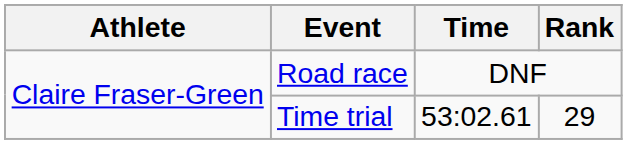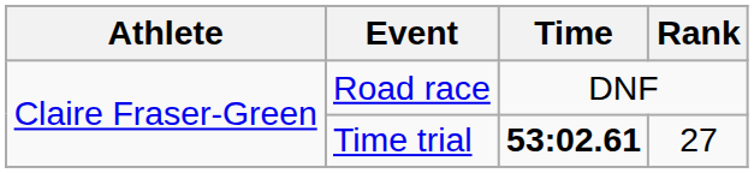 <table class=wikitable style="font-size:90%">
 <tr>
 <th>Athlete</th>
 <th>Event</th>
 <th>Time</th>
 <th>Rank</th>
 </tr>
 <tr align=center>
 <td align=left rowspan=2><a href='#'>Claire Fraser-Green</a></td>
 <td align=left><a href='#'>Road race</a></td>
 <td colspan=2>DNF</td>
 </tr>
 <tr align=center>
 <td align=left><a href='#'>Time trial</a></td>
-<td>53:02.61</td>
-<td>29</td>
+<td><strong>53:02.61</strong></td>
+<td>27</td>
 </tr>
 </table>
